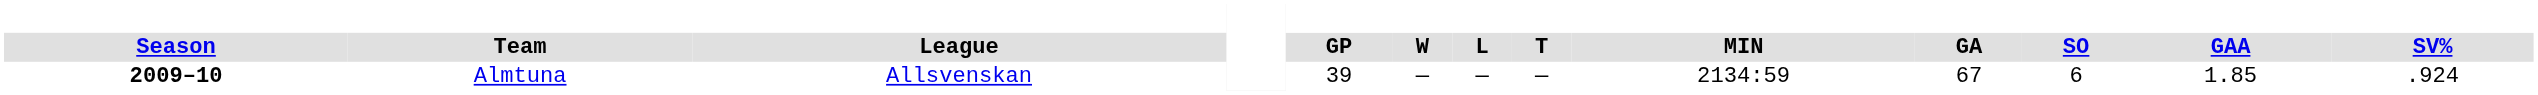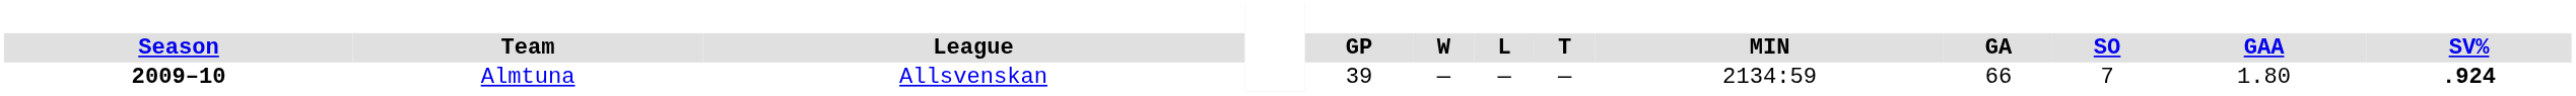 <table BORDER="0" CELLPADDING="1" CELLSPACING="0" width="75%" style="text-align:center">
 <tr bgcolor="#e0e0e0">
 <th colspan="3" bgcolor="#ffffff"> </th>
 <th rowspan="99" bgcolor="#ffffff"> </th>
 </tr>
 <tr bgcolor="#e0e0e0">
 <th><a href='#'>Season</a></th>
 <th>Team</th>
 <th>League</th>
 <th>GP</th>
 <th>W</th>
 <th>L</th>
 <th>T</th>
 <th>MIN</th>
 <th>GA</th>
 <th><a href='#'>SO</a></th>
 <th><a href='#'>GAA</a></th>
 <th><a href='#'>SV%</a></th>
 </tr>
 <tr>
 <td><strong>2009–10</strong></td>
 <td><a href='#'>Almtuna</a></td>
 <td><a href='#'>Allsvenskan</a></td>
 <td>39</td>
 <td>—</td>
 <td>—</td>
 <td>—</td>
 <td>2134:59</td>
-<td>67</td>
-<td>6</td>
-<td>1.85</td>
-<td>.924</td>
+<td>66</td>
+<td>7</td>
+<td>1.80</td>
+<td><strong>.924</strong></td>
 </tr>
 </table>
